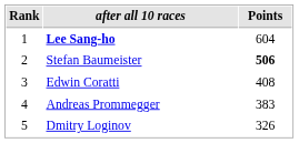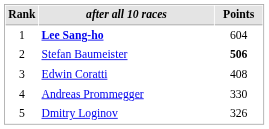 <table cellspacing="1" cellpadding="3" style="border:1px solid #aaa; font-size:86%;">
 <tr style="background:#e4e4e4;">
 <th style="border-bottom:1px solid #aaa; width:10px;">Rank</th>
 <th style="border-bottom:1px solid #aaa; width:200px;"><em>after all 10 races</em></th>
 <th style="border-bottom:1px solid #aaa; width:50px;">Points</th>
 </tr>
 <tr>
 <td align=center>1</td>
 <td><strong> <a href='#'>Lee Sang-ho</a></strong></td>
 <td align=center>604</td>
 </tr>
 <tr>
 <td align=center>2</td>
 <td> <a href='#'>Stefan Baumeister</a></td>
 <td align=center><strong>506</strong></td>
 </tr>
 <tr>
 <td align=center>3</td>
 <td> <a href='#'>Edwin Coratti</a></td>
 <td align=center>408</td>
 </tr>
 <tr>
 <td align=center>4</td>
 <td> <a href='#'>Andreas Prommegger</a></td>
-<td align=center>383</td>
+<td align=center>330</td>
 </tr>
 <tr>
 <td align=center>5</td>
 <td> <a href='#'>Dmitry Loginov</a></td>
 <td align=center>326</td>
 </tr>
 </table>
